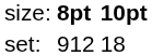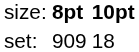 <table style="margin-left:40px;">
 <tr>
 <td>size:</td>
 <td><strong>8pt</strong></td>
 <td><strong>10pt</strong></td>
 </tr>
 <tr>
 <td>set:</td>
-<td>912</td>
+<td>909</td>
 <td>18</td>
 </tr>
 </table>
